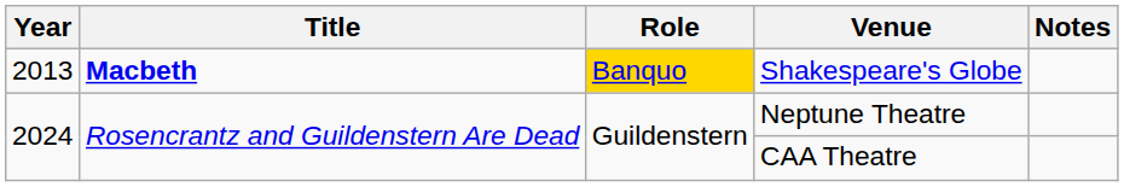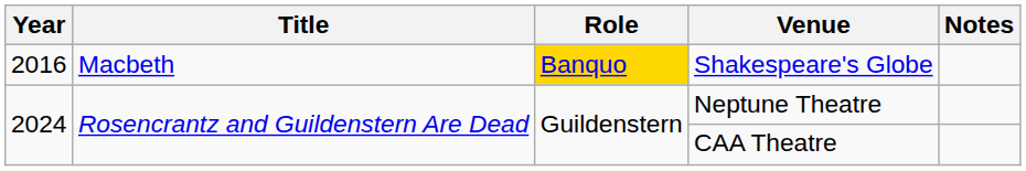 <table class="wikitable">
 <tr>
 <th>Year</th>
 <th>Title</th>
 <th>Role</th>
 <th>Venue</th>
 <th>Notes</th>
 </tr>
 <tr>
-<td>2013</td>
-<td><strong><a href='#'>Macbeth</a></strong></td>
+<td>2016</td>
+<td><a href='#'>Macbeth</a></td>
 <td style="background: gold;"><a href='#'>Banquo</a></td>
 <td><a href='#'>Shakespeare's Globe</a></td>
 <td></td>
 </tr>
 <tr>
 <td rowspan="2">2024</td>
 <td rowspan="2"><em><a href='#'>Rosencrantz and Guildenstern Are Dead</a></em></td>
 <td rowspan="2">Guildenstern</td>
 <td>Neptune Theatre</td>
 <td></td>
 </tr>
 <tr>
 <td>CAA Theatre</td>
 <td></td>
 </tr>
 </table>
